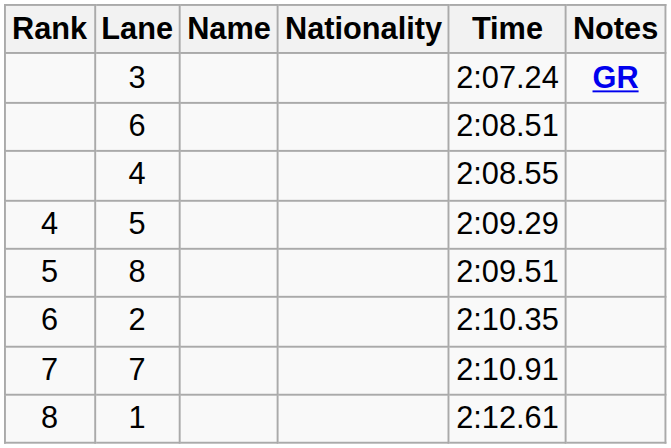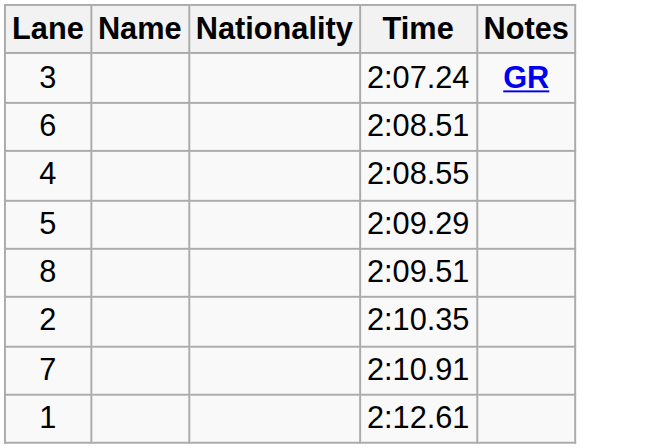 <table class="wikitable sortable" style="text-align:center">
 <tr>
-<th>Rank</th>
 <th>Lane</th>
 <th>Name</th>
 <th>Nationality</th>
 <th>Time</th>
 <th>Notes</th>
 </tr>
 <tr>
-<td></td>
 <td>3</td>
 <td align=left></td>
 <td align=left></td>
 <td>2:07.24</td>
 <td><strong><a href='#'>GR</a></strong></td>
 </tr>
 <tr>
-<td></td>
 <td>6</td>
 <td align=left></td>
 <td align=left></td>
 <td>2:08.51</td>
 <td></td>
 </tr>
 <tr>
-<td></td>
 <td>4</td>
 <td align=left></td>
 <td align=left></td>
 <td>2:08.55</td>
 <td></td>
 </tr>
 <tr>
-<td>4</td>
 <td>5</td>
 <td align=left></td>
 <td align=left></td>
 <td>2:09.29</td>
 <td></td>
 </tr>
 <tr>
-<td>5</td>
 <td>8</td>
 <td align=left></td>
 <td align=left></td>
 <td>2:09.51</td>
 <td></td>
 </tr>
 <tr>
-<td>6</td>
 <td>2</td>
 <td align=left></td>
 <td align=left></td>
 <td>2:10.35</td>
 <td></td>
 </tr>
 <tr>
 <td>7</td>
-<td>7</td>
 <td align=left></td>
 <td align=left></td>
 <td>2:10.91</td>
 <td></td>
 </tr>
 <tr>
-<td>8</td>
 <td>1</td>
 <td align=left></td>
 <td align=left></td>
 <td>2:12.61</td>
 <td></td>
 </tr>
 </table>
